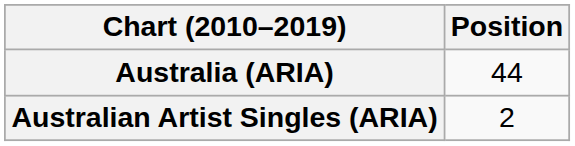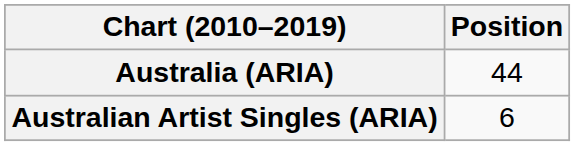 <table class="wikitable sortable plainrowheaders" style="text-align:center">
 <tr>
 <th scope="col">Chart (2010–2019)</th>
 <th scope="col">Position</th>
 </tr>
 <tr>
 <th scope="row">Australia (ARIA)</th>
 <td>44</td>
 </tr>
 <tr>
 <th scope="row">Australian Artist Singles (ARIA)</th>
-<td>2</td>
+<td>6</td>
 </tr>
 </table>
